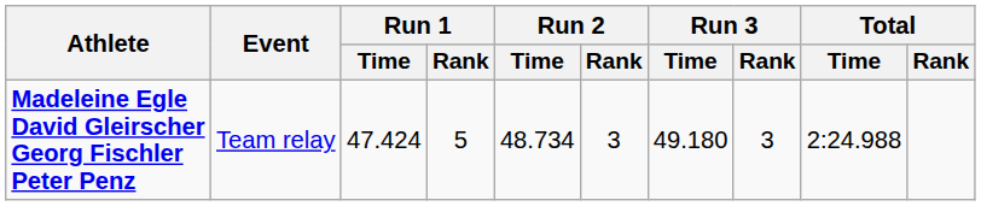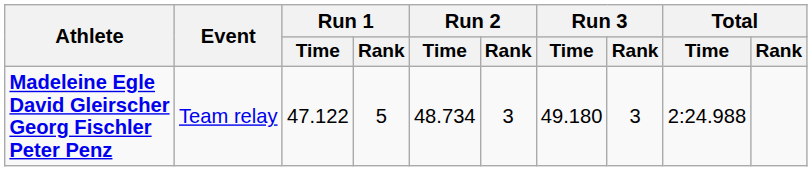 <table class="wikitable" style="font-size:90%">
 <tr>
 <th rowspan="2">Athlete</th>
 <th rowspan="2">Event</th>
 <th colspan=2>Run 1</th>
 <th colspan=2>Run 2</th>
 <th colspan=2>Run 3</th>
 <th colspan=2>Total</th>
 </tr>
 <tr style="font-size:95%">
 <th>Time</th>
 <th>Rank</th>
 <th>Time</th>
 <th>Rank</th>
 <th>Time</th>
 <th>Rank</th>
 <th>Time</th>
 <th>Rank</th>
 </tr>
 <tr align=center>
 <td align=left><strong><a href='#'>Madeleine Egle</a><br><a href='#'>David Gleirscher</a><br><a href='#'>Georg Fischler</a><br><a href='#'>Peter Penz</a></strong></td>
 <td align=left><a href='#'>Team relay</a></td>
-<td>47.424</td>
+<td>47.122</td>
 <td>5</td>
 <td>48.734</td>
 <td>3</td>
 <td>49.180</td>
 <td>3</td>
 <td>2:24.988</td>
 <td></td>
 </tr>
 </table>
